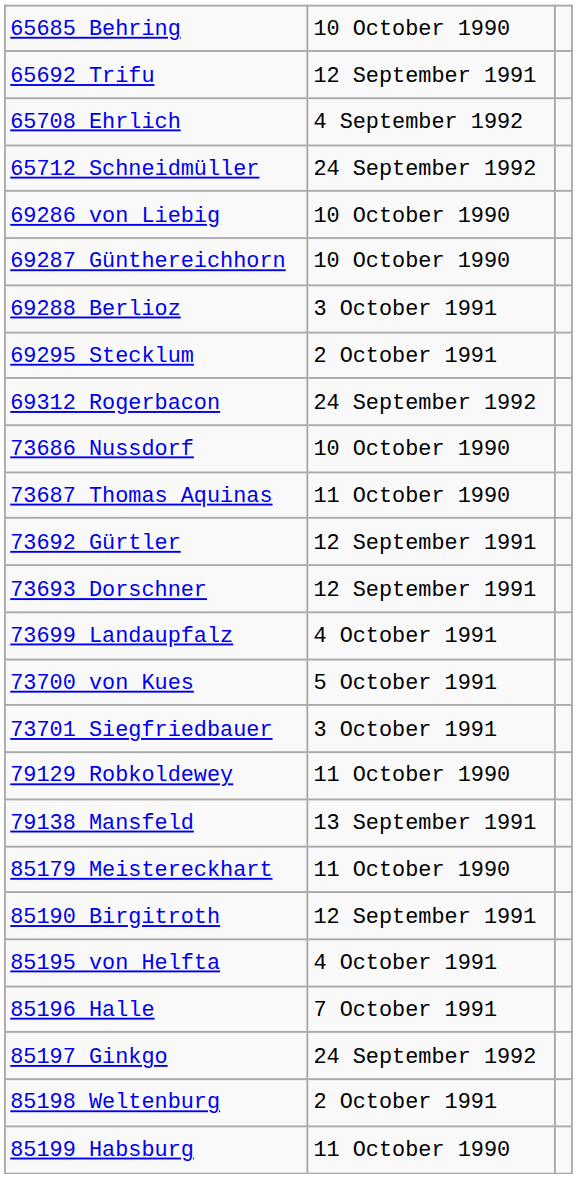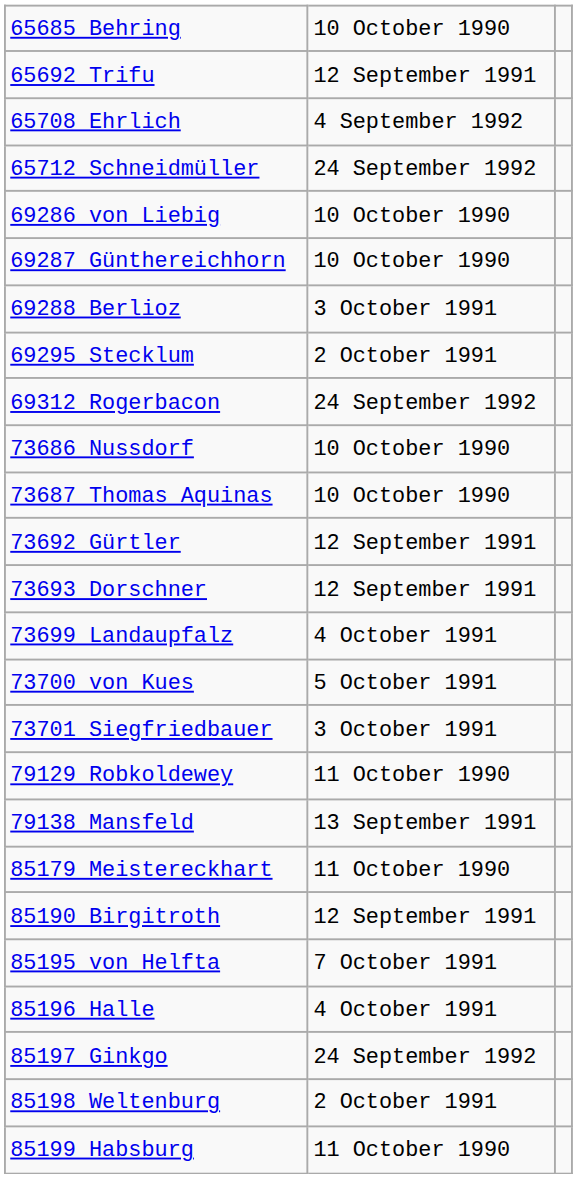 <table class="wikitable" style="font-size: 89%; float: left; width: 26em; margin-right: 1em; line-height: 1.65em">
 <tr>
 <td><a href='#'>65685 Behring</a></td>
 <td>10 October 1990</td>
 <td> </td>
 </tr>
 <tr>
 <td><a href='#'>65692 Trifu</a></td>
 <td>12 September 1991</td>
 <td> </td>
 </tr>
 <tr>
 <td><a href='#'>65708 Ehrlich</a></td>
 <td>4 September 1992</td>
 <td> </td>
 </tr>
 <tr>
 <td><a href='#'>65712 Schneidmüller</a></td>
 <td>24 September 1992</td>
 <td> </td>
 </tr>
 <tr>
 <td><a href='#'>69286 von Liebig</a></td>
 <td>10 October 1990</td>
 <td> </td>
 </tr>
 <tr>
 <td><a href='#'>69287 Günthereichhorn</a></td>
 <td>10 October 1990</td>
 <td> </td>
 </tr>
 <tr>
 <td><a href='#'>69288 Berlioz</a></td>
 <td>3 October 1991</td>
 <td> </td>
 </tr>
 <tr>
 <td><a href='#'>69295 Stecklum</a></td>
 <td>2 October 1991</td>
 <td> </td>
 </tr>
 <tr>
 <td><a href='#'>69312 Rogerbacon</a></td>
 <td>24 September 1992</td>
 <td> </td>
 </tr>
 <tr>
 <td><a href='#'>73686 Nussdorf</a></td>
 <td>10 October 1990</td>
 <td> </td>
 </tr>
 <tr>
 <td><a href='#'>73687 Thomas Aquinas</a></td>
-<td>11 October 1990</td>
+<td>10 October 1990</td>
 <td> </td>
 </tr>
 <tr>
 <td><a href='#'>73692 Gürtler</a></td>
 <td>12 September 1991</td>
 <td> </td>
 </tr>
 <tr>
 <td><a href='#'>73693 Dorschner</a></td>
 <td>12 September 1991</td>
 <td> </td>
 </tr>
 <tr>
 <td><a href='#'>73699 Landaupfalz</a></td>
 <td>4 October 1991</td>
 <td> </td>
 </tr>
 <tr>
 <td><a href='#'>73700 von Kues</a></td>
 <td>5 October 1991</td>
 <td> </td>
 </tr>
 <tr>
 <td><a href='#'>73701 Siegfriedbauer</a></td>
 <td>3 October 1991</td>
 <td> </td>
 </tr>
 <tr>
 <td><a href='#'>79129 Robkoldewey</a></td>
 <td>11 October 1990</td>
 <td> </td>
 </tr>
 <tr>
 <td><a href='#'>79138 Mansfeld</a></td>
 <td>13 September 1991</td>
 <td> </td>
 </tr>
 <tr>
 <td><a href='#'>85179 Meistereckhart</a></td>
 <td>11 October 1990</td>
 <td> </td>
 </tr>
 <tr>
 <td><a href='#'>85190 Birgitroth</a></td>
 <td>12 September 1991</td>
 <td> </td>
 </tr>
 <tr>
 <td><a href='#'>85195 von Helfta</a></td>
-<td>4 October 1991</td>
+<td>7 October 1991</td>
 <td> </td>
 </tr>
 <tr>
 <td><a href='#'>85196 Halle</a></td>
-<td>7 October 1991</td>
+<td>4 October 1991</td>
 <td> </td>
 </tr>
 <tr>
 <td><a href='#'>85197 Ginkgo</a></td>
 <td>24 September 1992</td>
 <td> </td>
 </tr>
 <tr>
 <td><a href='#'>85198 Weltenburg</a></td>
 <td>2 October 1991</td>
 <td> </td>
 </tr>
 <tr>
 <td><a href='#'>85199 Habsburg</a></td>
 <td>11 October 1990</td>
 <td> </td>
 </tr>
 </table>
